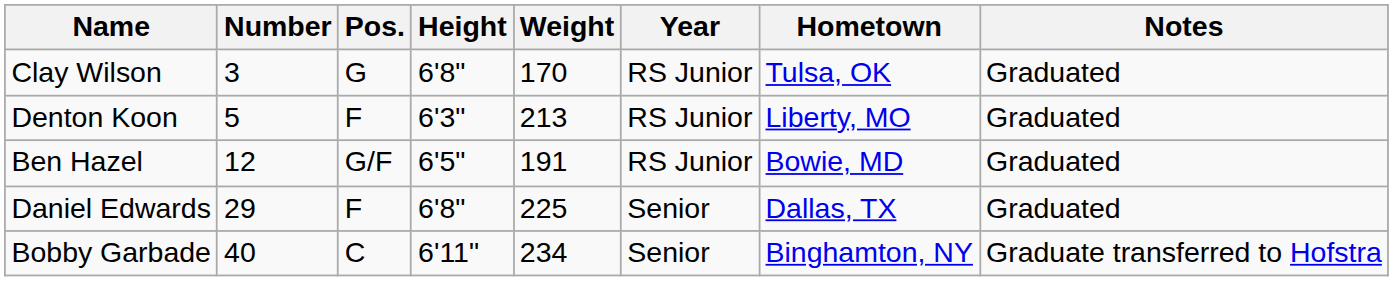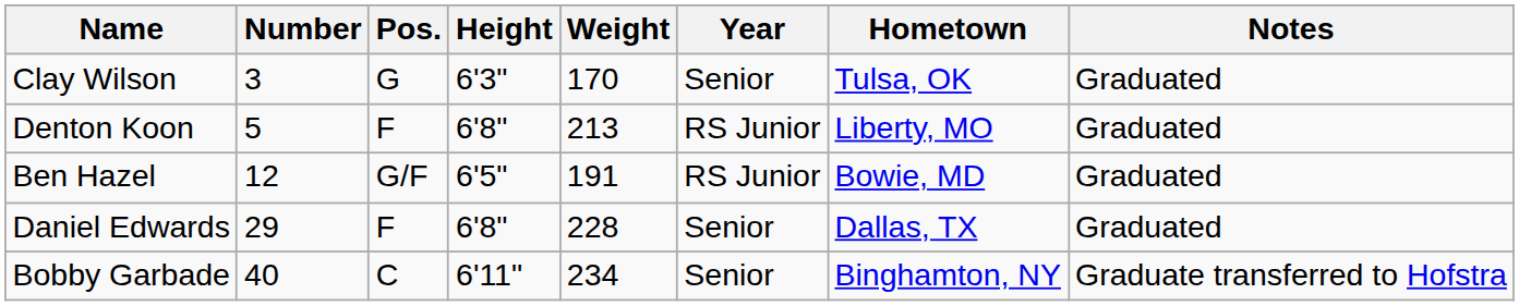 <table class="wikitable sortable" border="1">
 <tr>
 <th>Name</th>
 <th>Number</th>
 <th>Pos.</th>
 <th>Height</th>
 <th>Weight</th>
 <th>Year</th>
 <th>Hometown</th>
 <th class="unsortable">Notes</th>
 </tr>
 <tr>
 <td>Clay Wilson</td>
 <td>3</td>
 <td>G</td>
-<td>6'8"</td>
+<td>6'3"</td>
 <td>170</td>
-<td>RS Junior</td>
+<td>Senior</td>
 <td><a href='#'>Tulsa, OK</a></td>
 <td>Graduated</td>
 </tr>
 <tr>
 <td>Denton Koon</td>
 <td>5</td>
 <td>F</td>
-<td>6'3"</td>
+<td>6'8"</td>
 <td>213</td>
 <td>RS Junior</td>
 <td><a href='#'>Liberty, MO</a></td>
 <td>Graduated</td>
 </tr>
 <tr>
 <td>Ben Hazel</td>
 <td>12</td>
 <td>G/F</td>
 <td>6'5"</td>
 <td>191</td>
 <td>RS Junior</td>
 <td><a href='#'>Bowie, MD</a></td>
 <td>Graduated</td>
 </tr>
 <tr>
 <td>Daniel Edwards</td>
 <td>29</td>
 <td>F</td>
 <td>6'8"</td>
-<td>225</td>
+<td>228</td>
 <td>Senior</td>
 <td><a href='#'>Dallas, TX</a></td>
 <td>Graduated</td>
 </tr>
 <tr>
 <td>Bobby Garbade</td>
 <td>40</td>
 <td>C</td>
 <td>6'11"</td>
 <td>234</td>
 <td>Senior</td>
 <td><a href='#'>Binghamton, NY</a></td>
 <td>Graduate transferred to <a href='#'>Hofstra</a></td>
 </tr>
 </table>
